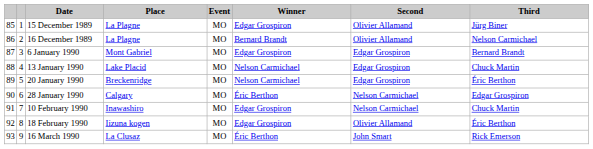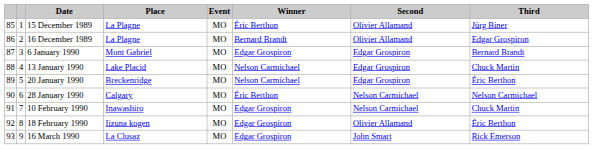 <table class="wikitable plainrowheaders" style="background:#fff; font-size:86%; line-height:16px; border:grey solid 1px; border-collapse:collapse;">
 <tr style="background:#ccc; text-align:center;">
 <th scope="col" style="background:#ccc; width=20 px;"></th>
 <th scope="col" style="background:#ccc; width=30 px;"></th>
 <th scope="col" style="background:#ccc; width:120px;">Date</th>
 <th scope="col" style="background:#ccc; width:160px;">Place</th>
 <th scope="col" style="background:#ccc; width:15px;">Event</th>
 <th scope="col" style="background:#ccc; width:185px;">Winner</th>
 <th scope="col" style="background:#ccc; width:185px;">Second</th>
 <th scope="col" style="background:#ccc; width:185px;">Third</th>
 </tr>
 <tr>
 <td align=center>85</td>
 <td align=center>1</td>
 <td>15 December 1989</td>
 <td> <a href='#'>La Plagne</a></td>
 <td align=center>MO</td>
-<td> <a href='#'>Edgar Grospiron</a></td>
+<td> <a href='#'>Éric Berthon</a></td>
 <td> <a href='#'>Olivier Allamand</a></td>
 <td> <a href='#'>Jürg Biner</a></td>
 </tr>
 <tr>
 <td align=center>86</td>
 <td align=center>2</td>
 <td>16 December 1989</td>
 <td> <a href='#'>La Plagne</a></td>
 <td align=center>MO</td>
 <td> <a href='#'>Bernard Brandt</a></td>
 <td> <a href='#'>Olivier Allamand</a></td>
-<td> <a href='#'>Nelson Carmichael</a></td>
+<td> <a href='#'>Edgar Grospiron</a></td>
 </tr>
 <tr>
 <td align=center>87</td>
 <td align=center>3</td>
 <td>6 January 1990</td>
 <td> <a href='#'>Mont Gabriel</a></td>
 <td align=center>MO</td>
 <td> <a href='#'>Edgar Grospiron</a></td>
 <td> <a href='#'>Edgar Grospiron</a></td>
 <td> <a href='#'>Bernard Brandt</a></td>
 </tr>
 <tr>
 <td align=center>88</td>
 <td align=center>4</td>
 <td>13 January 1990</td>
 <td> <a href='#'>Lake Placid</a></td>
 <td align=center>MO</td>
 <td> <a href='#'>Nelson Carmichael</a></td>
 <td> <a href='#'>Edgar Grospiron</a></td>
 <td> <a href='#'>Chuck Martin</a></td>
 </tr>
 <tr>
 <td align=center>89</td>
 <td align=center>5</td>
 <td>20 January 1990</td>
 <td> <a href='#'>Breckenridge</a></td>
 <td align=center>MO</td>
 <td> <a href='#'>Nelson Carmichael</a></td>
 <td> <a href='#'>Edgar Grospiron</a></td>
 <td> <a href='#'>Éric Berthon</a></td>
 </tr>
 <tr>
 <td align=center>90</td>
 <td align=center>6</td>
 <td>28 January 1990</td>
 <td> <a href='#'>Calgary</a></td>
 <td align=center>MO</td>
 <td> <a href='#'>Éric Berthon</a></td>
 <td> <a href='#'>Nelson Carmichael</a></td>
-<td> <a href='#'>Edgar Grospiron</a></td>
+<td> <a href='#'>Nelson Carmichael</a></td>
 </tr>
 <tr>
 <td align=center>91</td>
 <td align=center>7</td>
 <td>10 February 1990</td>
 <td> <a href='#'>Inawashiro</a></td>
 <td align=center>MO</td>
 <td> <a href='#'>Edgar Grospiron</a></td>
 <td> <a href='#'>Nelson Carmichael</a></td>
 <td> <a href='#'>Chuck Martin</a></td>
 </tr>
 <tr>
 <td align=center>92</td>
 <td align=center>8</td>
 <td>18 February 1990</td>
 <td> <a href='#'>Iizuna kogen</a></td>
 <td align=center>MO</td>
 <td> <a href='#'>Edgar Grospiron</a></td>
 <td> <a href='#'>Olivier Allamand</a></td>
 <td> <a href='#'>Éric Berthon</a></td>
 </tr>
 <tr>
 <td align=center>93</td>
 <td align=center>9</td>
 <td>16 March 1990</td>
 <td> <a href='#'>La Clusaz</a></td>
 <td align=center>MO</td>
-<td> <a href='#'>Éric Berthon</a></td>
+<td> <a href='#'>Edgar Grospiron</a></td>
 <td> <a href='#'>John Smart</a></td>
 <td> <a href='#'>Rick Emerson</a></td>
 </tr>
 </table>
